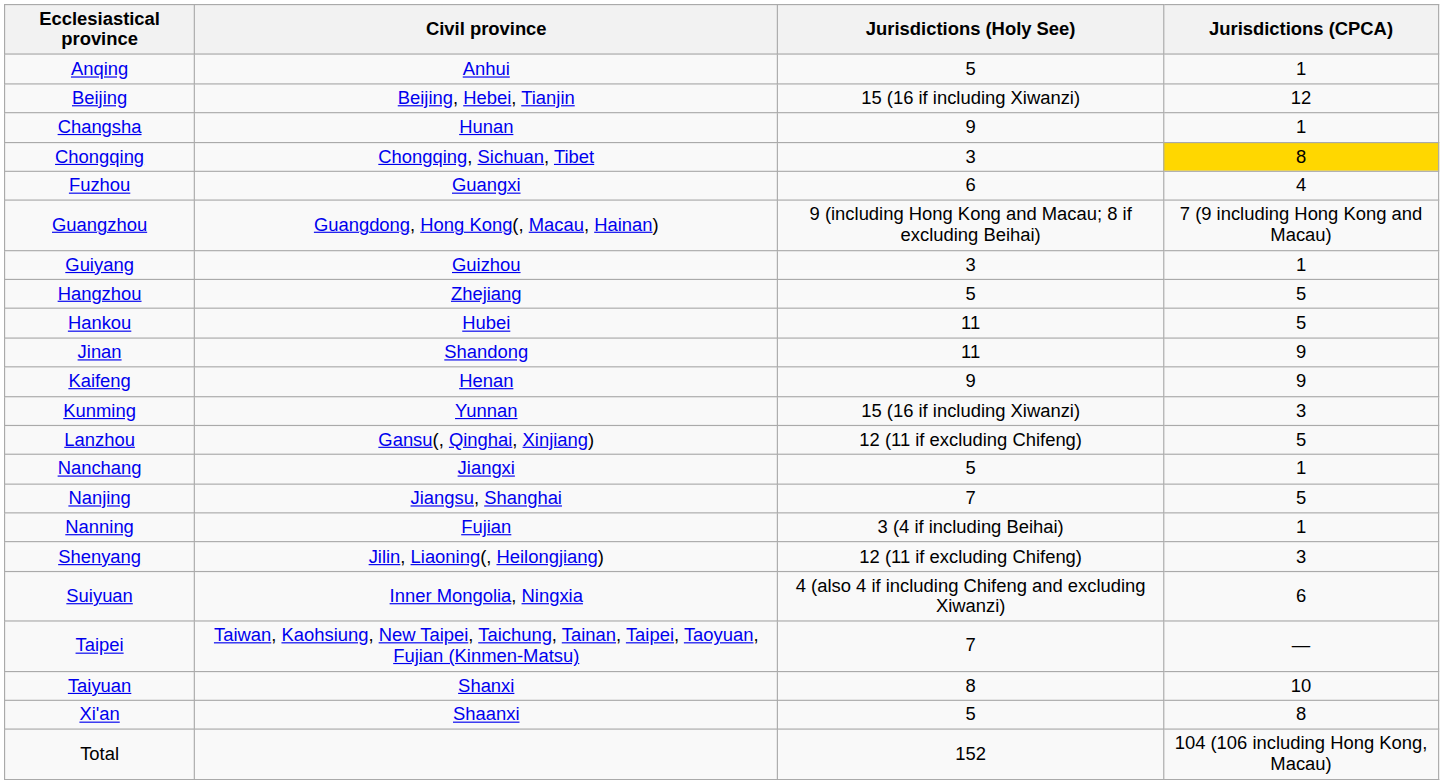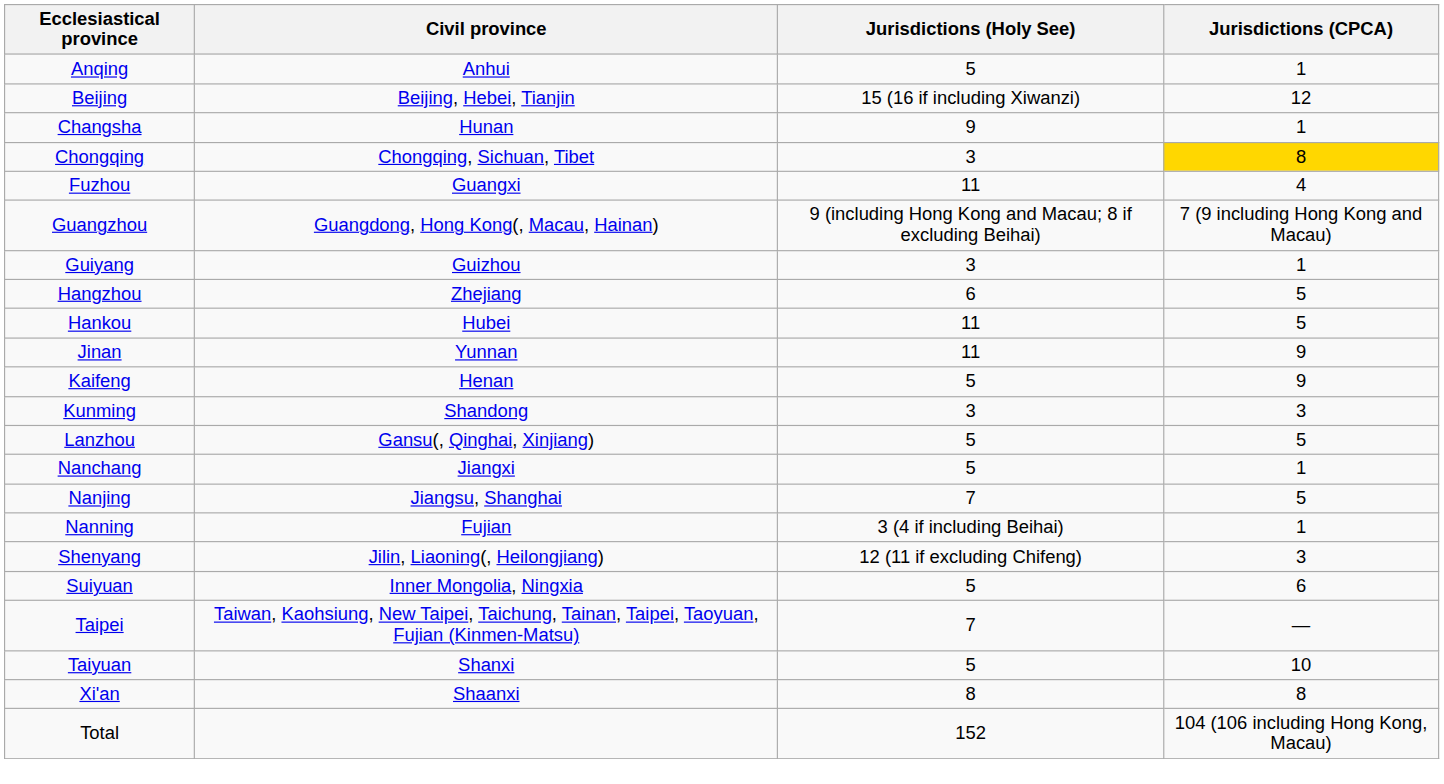 <table class="wikitable sortable" style="text-align: center">
 <tr>
 <th scope="col">Ecclesiastical province</th>
 <th scope="col">Civil province</th>
 <th scope="col">Jurisdictions (Holy See)</th>
 <th scope="col">Jurisdictions (CPCA)</th>
 </tr>
 <tr>
 <td><a href='#'>Anqing</a></td>
 <td><a href='#'>Anhui</a></td>
 <td>5</td>
 <td>1</td>
 </tr>
 <tr>
 <td><a href='#'>Beijing</a></td>
 <td><a href='#'>Beijing</a>, <a href='#'>Hebei</a>, <a href='#'>Tianjin</a></td>
 <td>15 (16 if including Xiwanzi)</td>
 <td>12</td>
 </tr>
 <tr>
 <td><a href='#'>Changsha</a></td>
 <td><a href='#'>Hunan</a></td>
 <td>9</td>
 <td>1</td>
 </tr>
 <tr>
 <td><a href='#'>Chongqing</a></td>
 <td><a href='#'>Chongqing</a>, <a href='#'>Sichuan</a>, <a href='#'>Tibet</a></td>
 <td>3</td>
 <td style="background: gold;">8</td>
 </tr>
 <tr>
 <td><a href='#'>Fuzhou</a></td>
 <td><a href='#'>Guangxi</a></td>
-<td>6</td>
+<td>11</td>
 <td>4</td>
 </tr>
 <tr>
 <td><a href='#'>Guangzhou</a></td>
 <td><a href='#'>Guangdong</a>, <a href='#'>Hong Kong</a>(, <a href='#'>Macau</a>, <a href='#'>Hainan</a>)</td>
 <td>9 (including Hong Kong and Macau; 8 if excluding Beihai)</td>
 <td>7 (9 including Hong Kong and Macau)</td>
 </tr>
 <tr>
 <td><a href='#'>Guiyang</a></td>
 <td><a href='#'>Guizhou</a></td>
 <td>3</td>
 <td>1</td>
 </tr>
 <tr>
 <td><a href='#'>Hangzhou</a></td>
 <td><a href='#'>Zhejiang</a></td>
-<td>5</td>
+<td>6</td>
 <td>5</td>
 </tr>
 <tr>
 <td><a href='#'>Hankou</a></td>
 <td><a href='#'>Hubei</a></td>
 <td>11</td>
 <td>5</td>
 </tr>
 <tr>
 <td><a href='#'>Jinan</a></td>
-<td><a href='#'>Shandong</a></td>
+<td><a href='#'>Yunnan</a></td>
 <td>11</td>
 <td>9</td>
 </tr>
 <tr>
 <td><a href='#'>Kaifeng</a></td>
 <td><a href='#'>Henan</a></td>
-<td>9</td>
+<td>5</td>
 <td>9</td>
 </tr>
 <tr>
 <td><a href='#'>Kunming</a></td>
-<td><a href='#'>Yunnan</a></td>
-<td>15 (16 if including Xiwanzi)</td>
+<td><a href='#'>Shandong</a></td>
+<td>3</td>
 <td>3</td>
 </tr>
 <tr>
 <td><a href='#'>Lanzhou</a></td>
 <td><a href='#'>Gansu</a>(, <a href='#'>Qinghai</a>, <a href='#'>Xinjiang</a>)</td>
-<td>12 (11 if excluding Chifeng)</td>
+<td>5</td>
 <td>5</td>
 </tr>
 <tr>
 <td><a href='#'>Nanchang</a></td>
 <td><a href='#'>Jiangxi</a></td>
 <td>5</td>
 <td>1</td>
 </tr>
 <tr>
 <td><a href='#'>Nanjing</a></td>
 <td><a href='#'>Jiangsu</a>, <a href='#'>Shanghai</a></td>
 <td>7</td>
 <td>5</td>
 </tr>
 <tr>
 <td><a href='#'>Nanning</a></td>
 <td><a href='#'>Fujian</a></td>
 <td>3 (4 if including Beihai)</td>
 <td>1</td>
 </tr>
 <tr>
 <td><a href='#'>Shenyang</a></td>
 <td><a href='#'>Jilin</a>, <a href='#'>Liaoning</a>(, <a href='#'>Heilongjiang</a>)</td>
 <td>12 (11 if excluding Chifeng)</td>
 <td>3</td>
 </tr>
 <tr>
 <td><a href='#'>Suiyuan</a></td>
 <td><a href='#'>Inner Mongolia</a>, <a href='#'>Ningxia</a></td>
-<td>4 (also 4 if including Chifeng and excluding Xiwanzi)</td>
+<td>5</td>
 <td>6</td>
 </tr>
 <tr>
 <td><a href='#'>Taipei</a></td>
 <td><a href='#'>Taiwan</a>, <a href='#'>Kaohsiung</a>, <a href='#'>New Taipei</a>, <a href='#'>Taichung</a>, <a href='#'>Tainan</a>, <a href='#'>Taipei</a>, <a href='#'>Taoyuan</a>, <a href='#'>Fujian (Kinmen-Matsu)</a></td>
 <td>7</td>
 <td>—</td>
 </tr>
 <tr>
 <td><a href='#'>Taiyuan</a></td>
 <td><a href='#'>Shanxi</a></td>
-<td>8</td>
+<td>5</td>
 <td>10</td>
 </tr>
 <tr>
 <td><a href='#'>Xi'an</a></td>
 <td><a href='#'>Shaanxi</a></td>
-<td>5</td>
+<td>8</td>
 <td>8</td>
 </tr>
 <tr>
 <td>Total</td>
 <td></td>
 <td>152</td>
 <td>104 (106 including Hong Kong, Macau)</td>
 </tr>
 <tr>
 </tr>
 </table>
